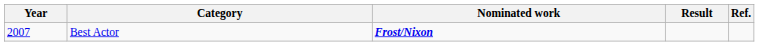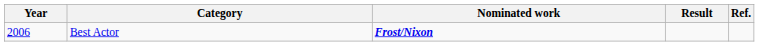 <table class="wikitable">
 <tr>
 <th scope="col" style="width:5em;">Year</th>
 <th scope="col" style="width:26em;">Category</th>
 <th scope="col" style="width:25em;">Nominated work</th>
 <th scope="col" style="width:5em;">Result</th>
 <th>Ref.</th>
 </tr>
 <tr>
-<td Scope=row><a href='#'>2007</a></td>
+<td Scope=row><a href='#'>2006</a></td>
 <td><a href='#'>Best Actor</a></td>
 <td><strong><a href='#'><em>Frost/Nixon</em></a></strong></td>
 <td></td>
 <td></td>
 </tr>
 </table>
